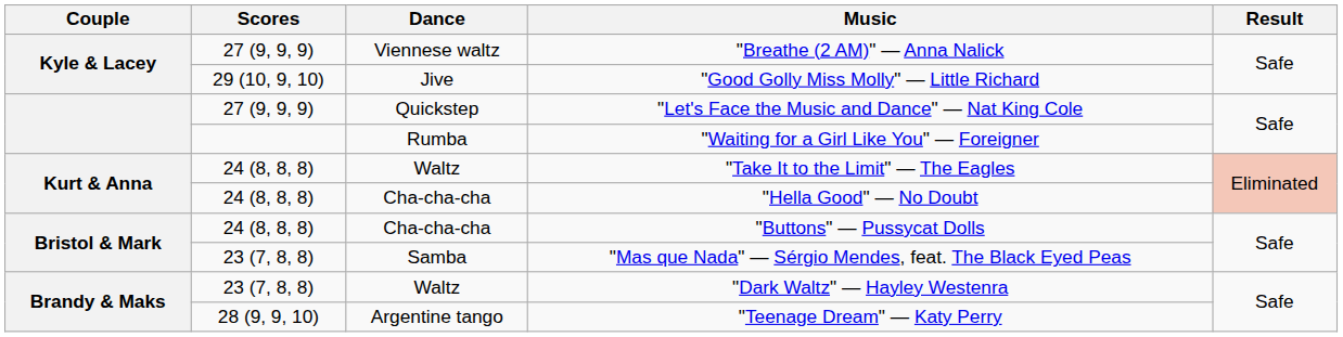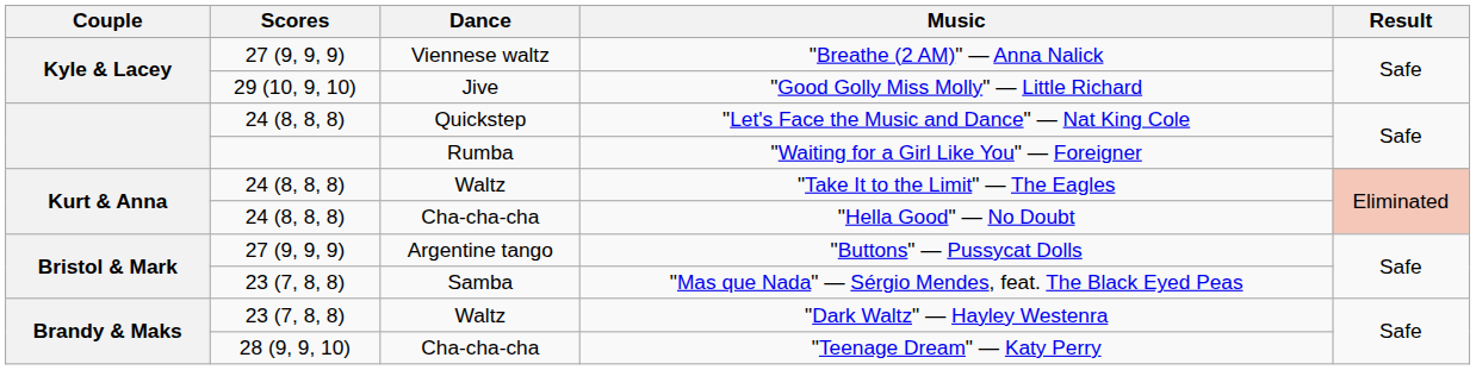 <table class="wikitable sortable" style="text-align:center; width:90%">
 <tr>
 <th scope="col">Couple</th>
 <th scope="col">Scores</th>
 <th scope="col" class="unsortable">Dance</th>
 <th scope="col" class="unsortable">Music</th>
 <th scope="col" class="unsortable">Result</th>
 </tr>
 <tr>
 <th scope="row" rowspan="2">Kyle & Lacey</th>
 <td>27 (9, 9, 9)</td>
 <td>Viennese waltz</td>
 <td>"<a href='#'>Breathe (2 AM)</a>" — <a href='#'>Anna Nalick</a></td>
 <td rowspan="2">Safe</td>
 </tr>
 <tr>
 <td>29 (10, 9, 10)</td>
 <td>Jive</td>
 <td>"<a href='#'>Good Golly Miss Molly</a>" — <a href='#'>Little Richard</a></td>
 </tr>
 <tr>
 <th scope="row" rowspan="2"></th>
-<td>27 (9, 9, 9)</td>
+<td>24 (8, 8, 8)</td>
 <td>Quickstep</td>
 <td>"<a href='#'>Let's Face the Music and Dance</a>" — <a href='#'>Nat King Cole</a></td>
 <td rowspan="2">Safe</td>
 </tr>
 <tr>
 <td></td>
 <td>Rumba</td>
 <td>"<a href='#'>Waiting for a Girl Like You</a>" — <a href='#'>Foreigner</a></td>
 </tr>
 <tr>
 <th scope="row" rowspan="2">Kurt & Anna</th>
 <td>24 (8, 8, 8)</td>
 <td>Waltz</td>
 <td>"<a href='#'>Take It to the Limit</a>" — <a href='#'>The Eagles</a></td>
 <td rowspan="2" bgcolor=f4c7b8>Eliminated</td>
 </tr>
 <tr>
 <td>24 (8, 8, 8)</td>
 <td>Cha-cha-cha</td>
 <td>"<a href='#'>Hella Good</a>" — <a href='#'>No Doubt</a></td>
 </tr>
 <tr>
 <th scope="row" rowspan="2">Bristol & Mark</th>
-<td>24 (8, 8, 8)</td>
-<td>Cha-cha-cha</td>
+<td>27 (9, 9, 9)</td>
+<td>Argentine tango</td>
 <td>"<a href='#'>Buttons</a>" — <a href='#'>Pussycat Dolls</a></td>
 <td rowspan="2">Safe</td>
 </tr>
 <tr>
 <td>23 (7, 8, 8)</td>
 <td>Samba</td>
 <td>"<a href='#'>Mas que Nada</a>" — <a href='#'>Sérgio Mendes</a>, feat. <a href='#'>The Black Eyed Peas</a></td>
 </tr>
 <tr>
 <th scope="row" rowspan="2">Brandy & Maks</th>
 <td>23 (7, 8, 8)</td>
 <td>Waltz</td>
 <td>"<a href='#'>Dark Waltz</a>" — <a href='#'>Hayley Westenra</a></td>
 <td rowspan="2">Safe</td>
 </tr>
 <tr>
 <td>28 (9, 9, 10)</td>
-<td>Argentine tango</td>
+<td>Cha-cha-cha</td>
 <td>"<a href='#'>Teenage Dream</a>" — <a href='#'>Katy Perry</a></td>
 </tr>
 </table>
